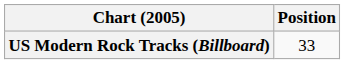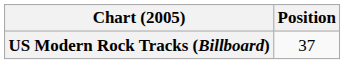 <table class="wikitable plainrowheaders" style="text-align:center">
 <tr>
 <th scope="col">Chart (2005)</th>
 <th scope="col">Position</th>
 </tr>
 <tr>
 <th scope="row">US Modern Rock Tracks (<em>Billboard</em>)</th>
-<td>33</td>
+<td>37</td>
 </tr>
 </table>
